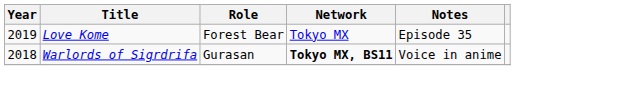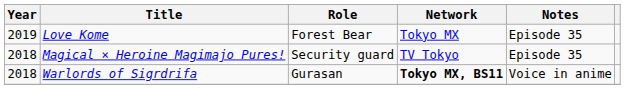 <table class="wikitable">
 <tr {| class="wikitable sortable">
 <th>Year</th>
 <th>Title</th>
 <th>Role</th>
 <th>Network</th>
 <th>Notes</th>
 <th class="unsortable"></th>
 </tr>
 <tr>
 <td>2019</td>
 <td><em><a href='#'>Love Kome</a></em></td>
 <td>Forest Bear</td>
 <td><a href='#'>Tokyo MX</a></td>
 <td>Episode 35</td>
 <td></td>
 </tr>
 <tr>
 <td>2018</td>
+<td><em><a href='#'>Magical × Heroine Magimajo Pures!</a></em></td>
+<td>Security guard</td>
+<td><a href='#'>TV Tokyo</a></td>
+<td>Episode 35</td>
+<td></td>
+</tr>
+<tr>
+<td>2018</td>
 <td><em><a href='#'>Warlords of Sigrdrifa</a></em></td>
 <td>Gurasan</td>
 <td><strong>Tokyo MX, BS11</strong></td>
 <td>Voice in anime</td>
 <td></td>
 </tr>
 <tr>
 </tr>
 </table>
